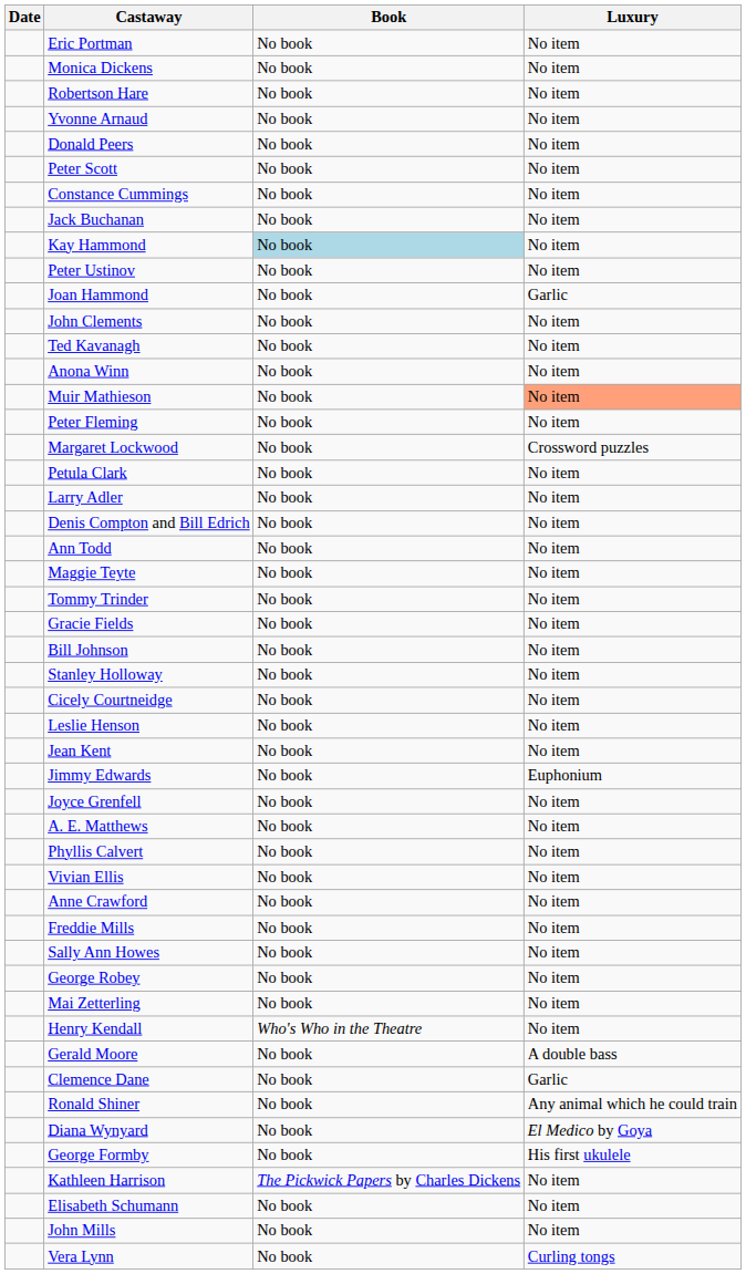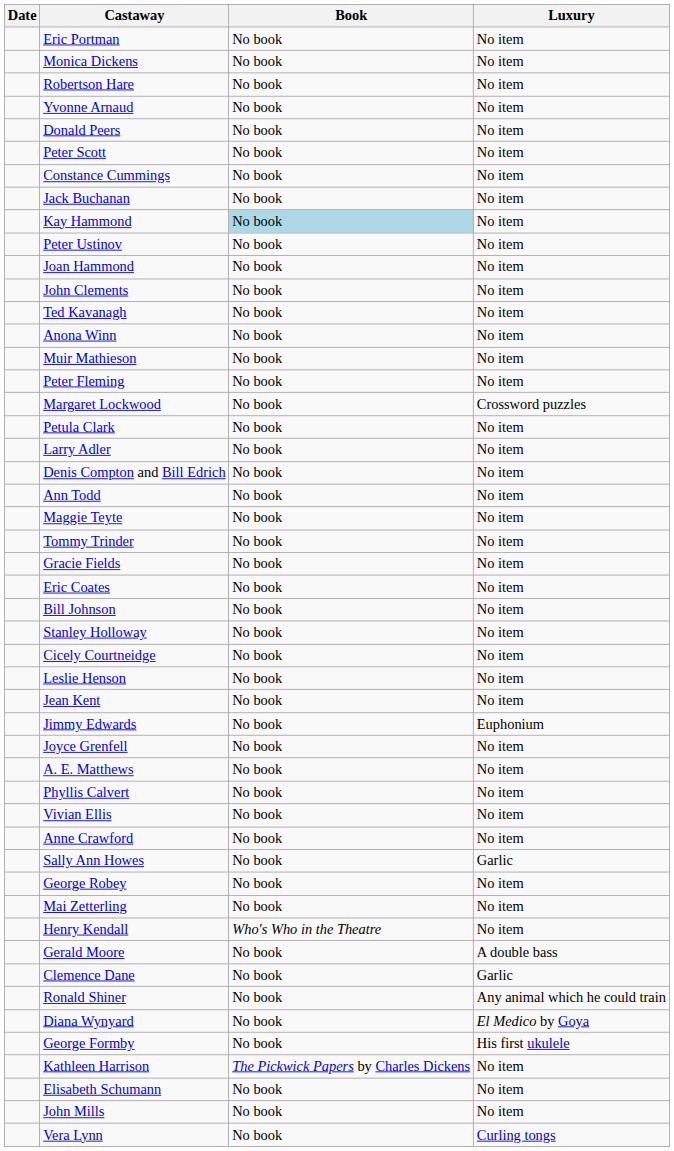 <table class="wikitable sortable">
 <tr>
 <th>Date</th>
 <th>Castaway</th>
 <th>Book</th>
 <th>Luxury</th>
 </tr>
 <tr>
 <td></td>
 <td><a href='#'>Eric Portman</a></td>
 <td>No book</td>
 <td>No item</td>
 </tr>
 <tr>
 <td></td>
 <td><a href='#'>Monica Dickens</a></td>
 <td>No book</td>
 <td>No item</td>
 </tr>
 <tr>
 <td></td>
 <td><a href='#'>Robertson Hare</a></td>
 <td>No book</td>
 <td>No item</td>
 </tr>
 <tr>
 <td></td>
 <td><a href='#'>Yvonne Arnaud</a></td>
 <td>No book</td>
 <td>No item</td>
 </tr>
 <tr>
 <td></td>
 <td><a href='#'>Donald Peers</a></td>
 <td>No book</td>
 <td>No item</td>
 </tr>
 <tr>
 <td></td>
 <td><a href='#'>Peter Scott</a></td>
 <td>No book</td>
 <td>No item</td>
 </tr>
 <tr>
 <td></td>
 <td><a href='#'>Constance Cummings</a></td>
 <td>No book</td>
 <td>No item</td>
 </tr>
 <tr>
 <td></td>
 <td><a href='#'>Jack Buchanan</a></td>
 <td>No book</td>
 <td>No item</td>
 </tr>
 <tr>
 <td></td>
 <td><a href='#'>Kay Hammond</a></td>
 <td style="background: lightblue;">No book</td>
 <td>No item</td>
 </tr>
 <tr>
 <td></td>
 <td><a href='#'>Peter Ustinov</a></td>
 <td>No book</td>
 <td>No item</td>
 </tr>
 <tr>
 <td></td>
 <td><a href='#'>Joan Hammond</a></td>
 <td>No book</td>
-<td>Garlic</td>
+<td>No item</td>
 </tr>
 <tr>
 <td></td>
 <td><a href='#'>John Clements</a></td>
 <td>No book</td>
 <td>No item</td>
 </tr>
 <tr>
 <td></td>
 <td><a href='#'>Ted Kavanagh</a></td>
 <td>No book</td>
 <td>No item</td>
 </tr>
 <tr>
 <td></td>
 <td><a href='#'>Anona Winn</a></td>
 <td>No book</td>
 <td>No item</td>
 </tr>
 <tr>
 <td></td>
 <td><a href='#'>Muir Mathieson</a></td>
 <td>No book</td>
-<td style="background: lightsalmon;">No item</td>
+<td>No item</td>
 </tr>
 <tr>
 <td></td>
 <td><a href='#'>Peter Fleming</a></td>
 <td>No book</td>
 <td>No item</td>
 </tr>
 <tr>
 <td></td>
 <td><a href='#'>Margaret Lockwood</a></td>
 <td>No book</td>
 <td>Crossword puzzles</td>
 </tr>
 <tr>
 <td></td>
 <td><a href='#'>Petula Clark</a></td>
 <td>No book</td>
 <td>No item</td>
 </tr>
 <tr>
 <td></td>
 <td><a href='#'>Larry Adler</a></td>
 <td>No book</td>
 <td>No item</td>
 </tr>
 <tr>
 <td></td>
 <td><a href='#'>Denis Compton</a> and <a href='#'>Bill Edrich</a></td>
 <td>No book</td>
 <td>No item</td>
 </tr>
 <tr>
 <td></td>
 <td><a href='#'>Ann Todd</a></td>
 <td>No book</td>
 <td>No item</td>
 </tr>
 <tr>
 <td></td>
 <td><a href='#'>Maggie Teyte</a></td>
 <td>No book</td>
 <td>No item</td>
 </tr>
 <tr>
 <td></td>
 <td><a href='#'>Tommy Trinder</a></td>
 <td>No book</td>
 <td>No item</td>
 </tr>
 <tr>
 <td></td>
 <td><a href='#'>Gracie Fields</a></td>
+<td>No book</td>
+<td>No item</td>
+</tr>
+<tr>
+<td></td>
+<td><a href='#'>Eric Coates</a></td>
 <td>No book</td>
 <td>No item</td>
 </tr>
 <tr>
 <td></td>
 <td><a href='#'>Bill Johnson</a></td>
 <td>No book</td>
 <td>No item</td>
 </tr>
 <tr>
 <td></td>
 <td><a href='#'>Stanley Holloway</a></td>
 <td>No book</td>
 <td>No item</td>
 </tr>
 <tr>
 <td></td>
 <td><a href='#'>Cicely Courtneidge</a></td>
 <td>No book</td>
 <td>No item</td>
 </tr>
 <tr>
 <td></td>
 <td><a href='#'>Leslie Henson</a></td>
 <td>No book</td>
 <td>No item</td>
 </tr>
 <tr>
 <td></td>
 <td><a href='#'>Jean Kent</a></td>
 <td>No book</td>
 <td>No item</td>
 </tr>
 <tr>
 <td></td>
 <td><a href='#'>Jimmy Edwards</a></td>
 <td>No book</td>
 <td>Euphonium</td>
 </tr>
 <tr>
 <td></td>
 <td><a href='#'>Joyce Grenfell</a></td>
 <td>No book</td>
 <td>No item</td>
 </tr>
 <tr>
 <td></td>
 <td><a href='#'>A. E. Matthews</a></td>
 <td>No book</td>
 <td>No item</td>
 </tr>
 <tr>
 <td></td>
 <td><a href='#'>Phyllis Calvert</a></td>
 <td>No book</td>
 <td>No item</td>
 </tr>
 <tr>
 <td></td>
 <td><a href='#'>Vivian Ellis</a></td>
 <td>No book</td>
 <td>No item</td>
 </tr>
 <tr>
 <td></td>
 <td><a href='#'>Anne Crawford</a></td>
 <td>No book</td>
 <td>No item</td>
 </tr>
 <tr>
 <td></td>
-<td><a href='#'>Freddie Mills</a></td>
-<td>No book</td>
-<td>No item</td>
-</tr>
-<tr>
-<td></td>
 <td><a href='#'>Sally Ann Howes</a></td>
 <td>No book</td>
-<td>No item</td>
+<td>Garlic</td>
 </tr>
 <tr>
 <td></td>
 <td><a href='#'>George Robey</a></td>
 <td>No book</td>
 <td>No item</td>
 </tr>
 <tr>
 <td></td>
 <td><a href='#'>Mai Zetterling</a></td>
 <td>No book</td>
 <td>No item</td>
 </tr>
 <tr>
 <td></td>
 <td><a href='#'>Henry Kendall</a></td>
 <td><em>Who's Who in the Theatre</em></td>
 <td>No item</td>
 </tr>
 <tr>
 <td></td>
 <td><a href='#'>Gerald Moore</a></td>
 <td>No book</td>
 <td>A double bass</td>
 </tr>
 <tr>
 <td></td>
 <td><a href='#'>Clemence Dane</a></td>
 <td>No book</td>
 <td>Garlic</td>
 </tr>
 <tr>
 <td></td>
 <td><a href='#'>Ronald Shiner</a></td>
 <td>No book</td>
 <td>Any animal which he could train</td>
 </tr>
 <tr>
 <td></td>
 <td><a href='#'>Diana Wynyard</a></td>
 <td>No book</td>
 <td><em>El Medico</em> by <a href='#'>Goya</a></td>
 </tr>
 <tr>
 <td></td>
 <td><a href='#'>George Formby</a></td>
 <td>No book</td>
 <td>His first <a href='#'>ukulele</a></td>
 </tr>
 <tr>
 <td></td>
 <td><a href='#'>Kathleen Harrison</a></td>
 <td><em><a href='#'>The Pickwick Papers</a></em> by <a href='#'>Charles Dickens</a></td>
 <td>No item</td>
 </tr>
 <tr>
 <td></td>
 <td><a href='#'>Elisabeth Schumann</a></td>
 <td>No book</td>
 <td>No item</td>
 </tr>
 <tr>
 <td></td>
 <td><a href='#'>John Mills</a></td>
 <td>No book</td>
 <td>No item</td>
 </tr>
 <tr>
 <td></td>
 <td><a href='#'>Vera Lynn</a></td>
 <td>No book</td>
 <td><a href='#'>Curling tongs</a></td>
 </tr>
 </table>
